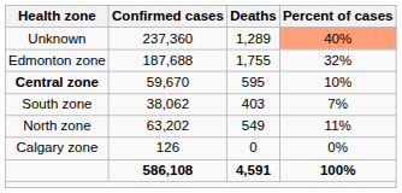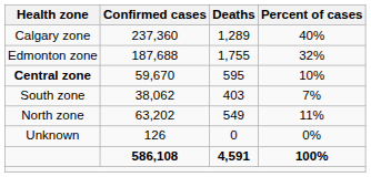 <table class="wikitable sortable" style="text-align:center;">
 <tr>
 <th>Health zone</th>
 <th>Confirmed cases</th>
 <th>Deaths</th>
 <th>Percent of cases</th>
 </tr>
 <tr>
-<td>Unknown</td>
+<td>Calgary zone</td>
 <td>237,360</td>
 <td>1,289</td>
-<td style="background: lightsalmon;">40%</td>
+<td>40%</td>
 </tr>
 <tr>
 <td>Edmonton zone</td>
 <td>187,688</td>
 <td>1,755</td>
 <td>32%</td>
 </tr>
 <tr>
 <td><strong>Central zone</strong></td>
 <td>59,670</td>
 <td>595</td>
 <td>10%</td>
 </tr>
 <tr>
 <td>South zone</td>
 <td>38,062</td>
 <td>403</td>
 <td>7%</td>
 </tr>
 <tr>
 <td>North zone</td>
 <td>63,202</td>
 <td>549</td>
 <td>11%</td>
 </tr>
 <tr>
-<td>Calgary zone</td>
+<td>Unknown</td>
 <td>126</td>
 <td>0</td>
 <td>0%</td>
 </tr>
 <tr class="sortbottom" style="font-weight:bold;">
 <td></td>
 <td>586,108</td>
 <td>4,591</td>
 <td>100%</td>
 </tr>
 <tr class="sortbottom" style="text-align:initial;">
 <td colspan="6"></td>
 </tr>
 </table>
